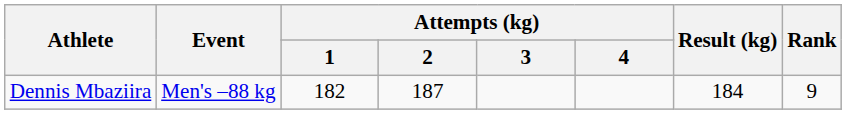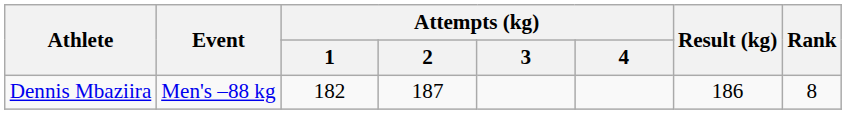 <table class=wikitable style="font-size:90%">
 <tr>
 <th rowspan=2>Athlete</th>
 <th rowspan=2>Event</th>
 <th colspan=4>Attempts (kg)</th>
 <th rowspan=2>Result (kg)</th>
 <th rowspan=2>Rank</th>
 </tr>
 <tr>
 <th width="60">1</th>
 <th width="60">2</th>
 <th width="60">3</th>
 <th width="60">4</th>
 </tr>
 <tr align=center>
 <td align=left><a href='#'>Dennis Mbaziira</a></td>
 <td align=left><a href='#'>Men's –88 kg</a></td>
 <td>182</td>
 <td>187</td>
 <td></td>
 <td></td>
-<td>184</td>
-<td>9</td>
+<td>186</td>
+<td>8</td>
 </tr>
 </table>
